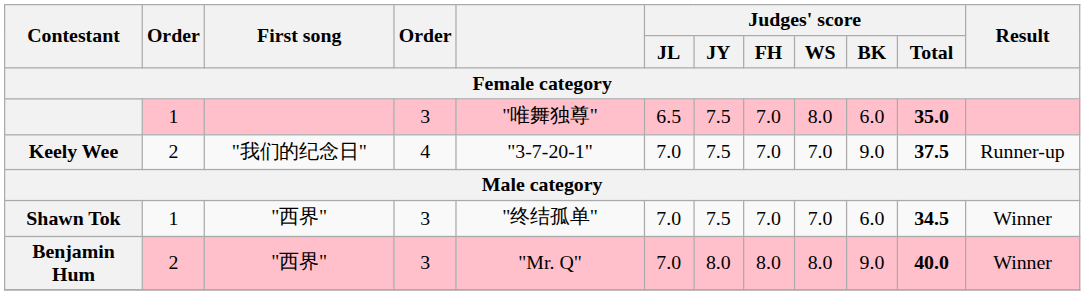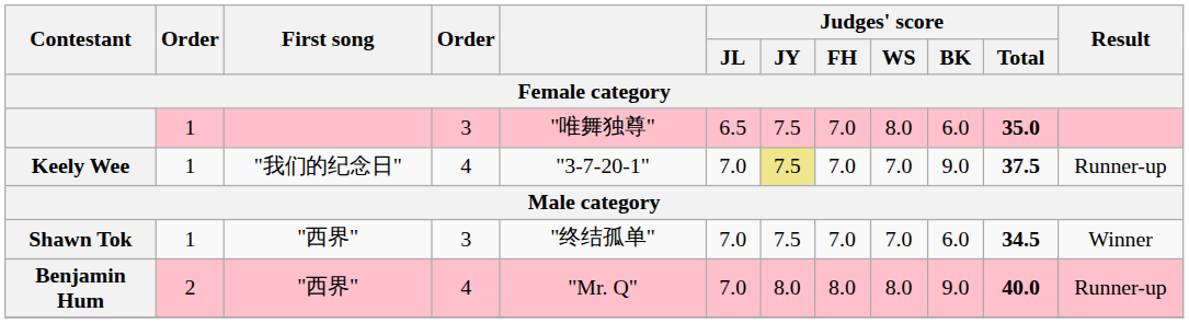 <table class="wikitable plainrowheaders" style="text-align:center;">
 <tr>
 <th rowspan=2 scope="col" style="width:8em;">Contestant</th>
 <th rowspan=2 scope="col">Order</th>
 <th rowspan=2 scope="col" style="width:15em;">First song</th>
 <th rowspan=2 scope="col">Order</th>
 <th rowspan=2 scope="col" style="width:15em;"></th>
 <th colspan=6 scope="col">Judges' score</th>
 <th rowspan=2 scope="col" style="width:7em;">Result</th>
 </tr>
 <tr>
 <th style="width:2.7em;">JL</th>
 <th style="width:2.7em;">JY</th>
 <th style="width:2.7em;">FH</th>
 <th style="width:2.7em;">WS</th>
 <th style="width:2.7em;">BK</th>
 <th style="width:3.6em;">Total</th>
 </tr>
 <tr>
 <th colspan=12>Female category</th>
 </tr>
 <tr style="background:pink;">
 <th scope="row"></th>
 <td>1</td>
 <td></td>
 <td>3</td>
 <td>"唯舞独尊"</td>
 <td>6.5</td>
 <td>7.5</td>
 <td>7.0</td>
 <td>8.0</td>
 <td>6.0</td>
 <td><strong>35.0</strong></td>
 <td></td>
 </tr>
 <tr>
 <th scope="row">Keely Wee</th>
-<td>2</td>
+<td>1</td>
 <td>"我们的纪念日"</td>
 <td>4</td>
 <td>"3-7-20-1"</td>
 <td>7.0</td>
-<td>7.5</td>
+<td style="background: khaki;">7.5</td>
 <td>7.0</td>
 <td>7.0</td>
 <td>9.0</td>
 <td><strong>37.5</strong></td>
 <td>Runner-up</td>
 </tr>
 <tr>
 <th colspan=12>Male category</th>
 </tr>
 <tr>
 <th scope="row">Shawn Tok</th>
 <td>1</td>
 <td>"西界"</td>
 <td>3</td>
 <td>"终结孤单"</td>
 <td>7.0</td>
 <td>7.5</td>
 <td>7.0</td>
 <td>7.0</td>
 <td>6.0</td>
 <td><strong>34.5</strong></td>
 <td>Winner</td>
 </tr>
 <tr style="background:pink;">
 <th scope="row">Benjamin Hum</th>
 <td>2</td>
 <td>"西界"</td>
-<td>3</td>
+<td>4</td>
 <td>"Mr. Q"</td>
 <td>7.0</td>
 <td>8.0</td>
 <td>8.0</td>
 <td>8.0</td>
 <td>9.0</td>
 <td><strong>40.0</strong></td>
-<td>Winner</td>
+<td>Runner-up</td>
 </tr>
 <tr>
 </tr>
 </table>
